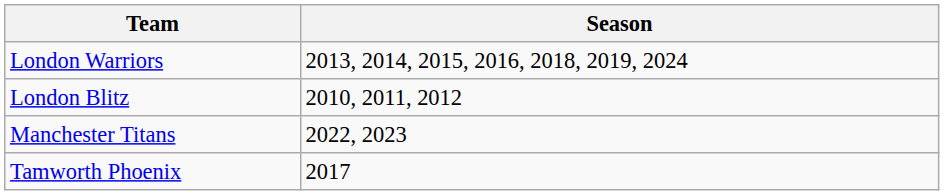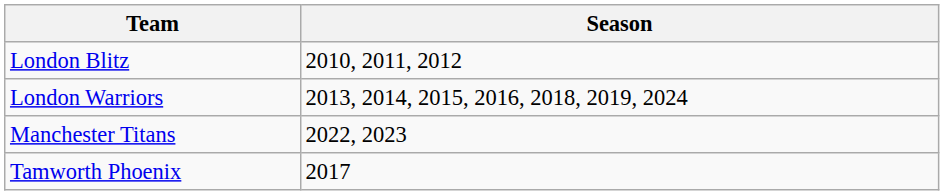 <table class="wikitable" style="text-align:center; font-size:95%;width:50%; text-align:left">
 <tr>
 <th><strong>Team</strong></th>
 <th><strong>Season</strong></th>
 </tr>
 <tr --->
+<td><a href='#'>London Blitz</a></td>
+<td>2010, 2011, 2012</td>
+</tr>
+<tr --->
 <td><a href='#'>London Warriors</a></td>
 <td>2013, 2014, 2015, 2016, 2018, 2019, 2024</td>
-</tr>
-<tr --->
-<td><a href='#'>London Blitz</a></td>
-<td>2010, 2011, 2012</td>
 </tr>
 <tr --->
 <td><a href='#'>Manchester Titans</a></td>
 <td>2022, 2023</td>
 </tr>
 <tr --->
 <td><a href='#'>Tamworth Phoenix</a></td>
 <td>2017</td>
 </tr>
 </table>
